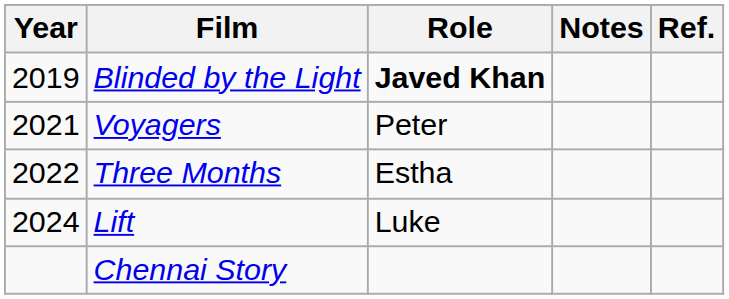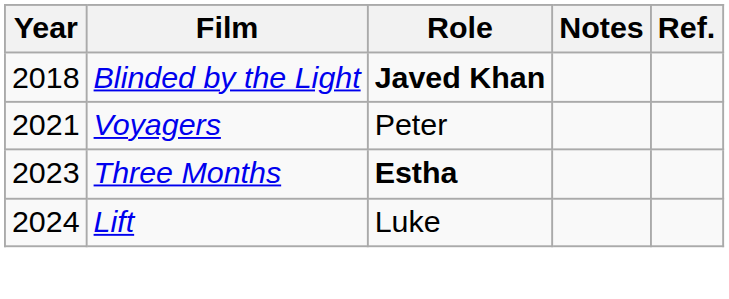 <table class="wikitable sortable">
 <tr>
 <th>Year</th>
 <th>Film</th>
 <th>Role</th>
 <th>Notes</th>
 <th>Ref.</th>
 </tr>
 <tr>
-<td>2019</td>
+<td>2018</td>
 <td><em><a href='#'>Blinded by the Light</a></em></td>
 <td><strong>Javed Khan</strong></td>
 <td></td>
 <td></td>
 </tr>
 <tr>
 <td>2021</td>
 <td><em><a href='#'>Voyagers</a></em></td>
 <td>Peter</td>
 <td></td>
 <td></td>
 </tr>
 <tr>
-<td>2022</td>
+<td>2023</td>
 <td><em><a href='#'>Three Months</a></em></td>
-<td>Estha</td>
+<td><strong>Estha</strong></td>
 <td></td>
 <td></td>
 </tr>
 <tr>
 <td>2024</td>
 <td><em><a href='#'>Lift</a></em></td>
 <td>Luke</td>
 <td></td>
 <td></td>
 </tr>
-<tr>
-<td></td>
-<td><em><a href='#'>Chennai Story </a></em></td>
-<td></td>
-<td></td>
-<td></td>
-</tr>
 </table>
